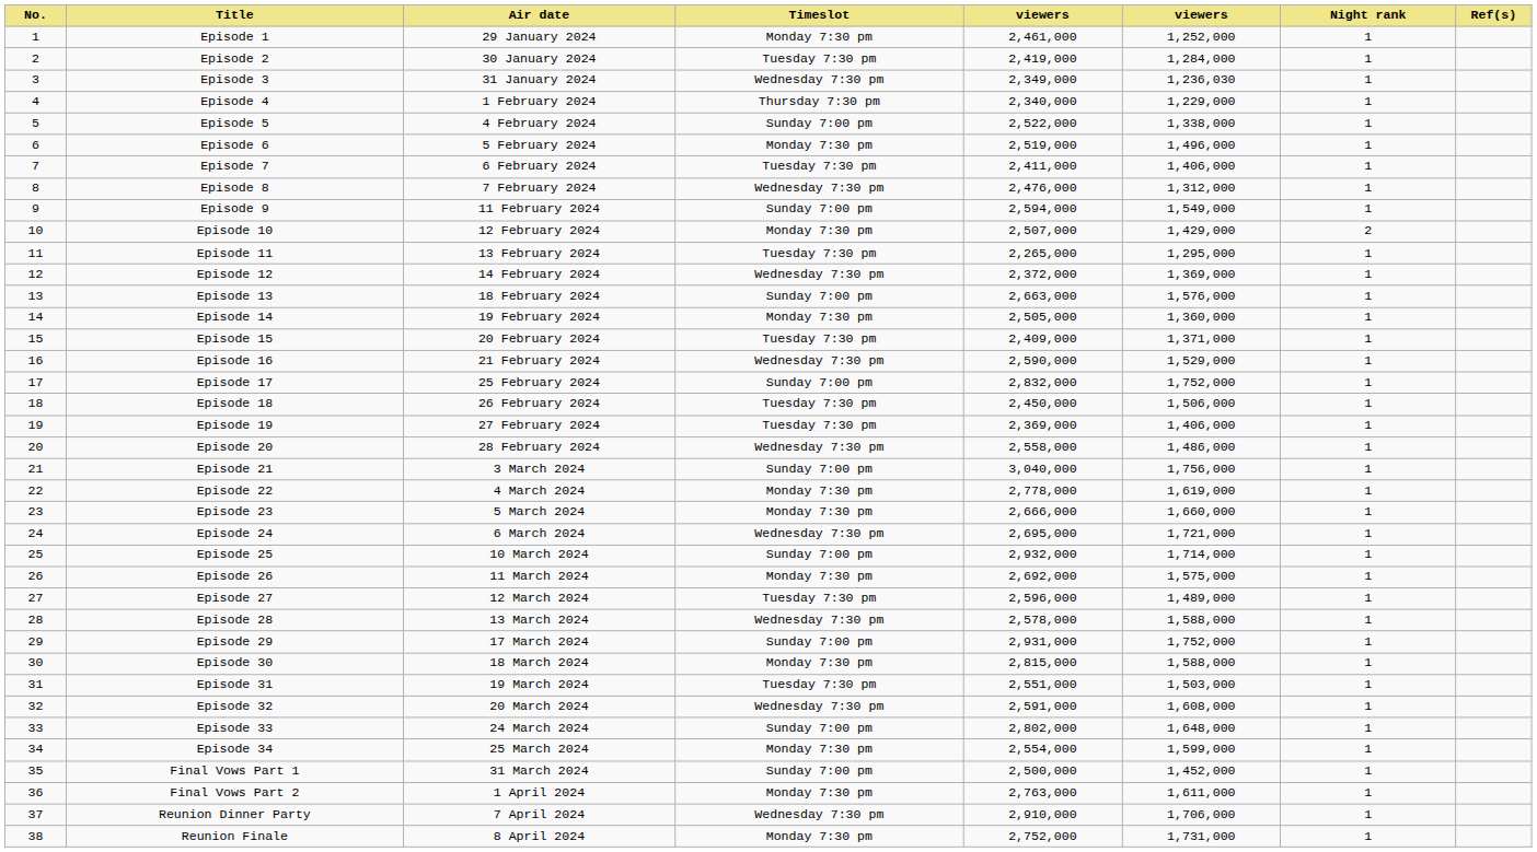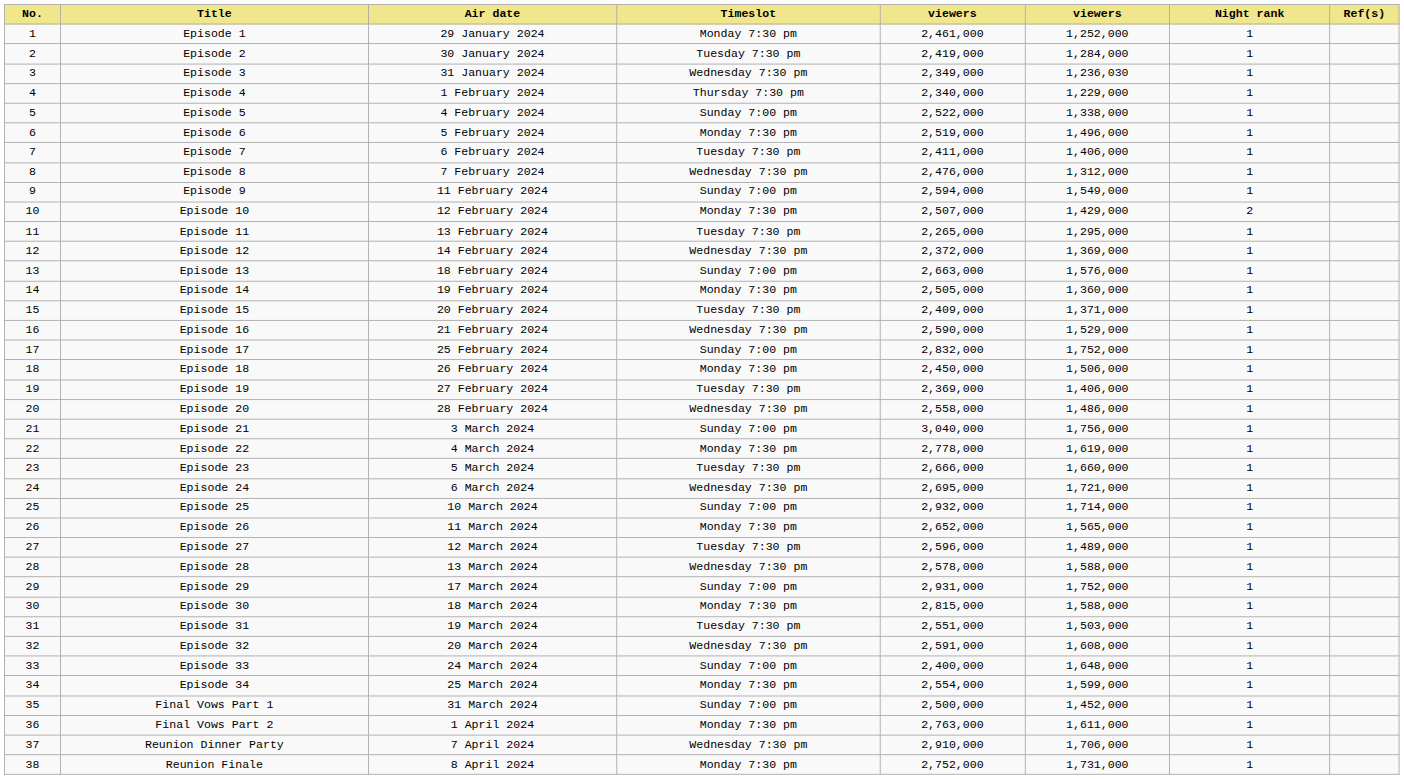 <table class="wikitable plainrowheaders" style="text-align:center; line-height:16px; width:99%;">
 <tr>
 <th scope="col" style="background:#F0E68C; color:black;">No.</th>
 <th scope="col" style="background:#F0E68C; color:black;">Title</th>
 <th scope="col" style="background:#F0E68C; color:black;">Air date</th>
 <th scope="col" style="background:#F0E68C; color:black;">Timeslot</th>
 <th style="background:#F0E68C; color:black;"> viewers</th>
 <th style="background:#F0E68C; color:black;"> viewers</th>
 <th style="background:#F0E68C; color:black;">Night rank</th>
 <th scope="col" style="background:#F0E68C; color:black; width:05%;">Ref(s)</th>
 </tr>
 <tr>
 <td>1</td>
 <td>Episode 1</td>
 <td>29 January 2024</td>
 <td>Monday 7:30 pm</td>
 <td>2,461,000</td>
 <td>1,252,000</td>
 <td>1</td>
 <td></td>
 </tr>
 <tr>
 <td>2</td>
 <td>Episode 2</td>
 <td>30 January 2024</td>
 <td>Tuesday 7:30 pm</td>
 <td>2,419,000</td>
 <td>1,284,000</td>
 <td>1</td>
 <td></td>
 </tr>
 <tr>
 <td>3</td>
 <td>Episode 3</td>
 <td>31 January 2024</td>
 <td>Wednesday 7:30 pm</td>
 <td>2,349,000</td>
 <td>1,236,030</td>
 <td>1</td>
 <td></td>
 </tr>
 <tr>
 <td>4</td>
 <td>Episode 4</td>
 <td>1 February 2024</td>
 <td>Thursday 7:30 pm</td>
 <td>2,340,000</td>
 <td>1,229,000</td>
 <td>1</td>
 <td></td>
 </tr>
 <tr>
 <td>5</td>
 <td>Episode 5</td>
 <td>4 February 2024</td>
 <td>Sunday 7:00 pm</td>
 <td>2,522,000</td>
 <td>1,338,000</td>
 <td>1</td>
 <td></td>
 </tr>
 <tr>
 <td>6</td>
 <td>Episode 6</td>
 <td>5 February 2024</td>
 <td>Monday 7:30 pm</td>
 <td>2,519,000</td>
 <td>1,496,000</td>
 <td>1</td>
 <td></td>
 </tr>
 <tr>
 <td>7</td>
 <td>Episode 7</td>
 <td>6 February 2024</td>
 <td>Tuesday 7:30 pm</td>
 <td>2,411,000</td>
 <td>1,406,000</td>
 <td>1</td>
 <td></td>
 </tr>
 <tr>
 <td>8</td>
 <td>Episode 8</td>
 <td>7 February 2024</td>
 <td>Wednesday 7:30 pm</td>
 <td>2,476,000</td>
 <td>1,312,000</td>
 <td>1</td>
 <td></td>
 </tr>
 <tr>
 <td>9</td>
 <td>Episode 9</td>
 <td>11 February 2024</td>
 <td>Sunday 7:00 pm</td>
 <td>2,594,000</td>
 <td>1,549,000</td>
 <td>1</td>
 <td></td>
 </tr>
 <tr>
 <td>10</td>
 <td>Episode 10</td>
 <td>12 February 2024</td>
 <td>Monday 7:30 pm</td>
 <td>2,507,000</td>
 <td>1,429,000</td>
 <td>2</td>
 <td></td>
 </tr>
 <tr>
 <td>11</td>
 <td>Episode 11</td>
 <td>13 February 2024</td>
 <td>Tuesday 7:30 pm</td>
 <td>2,265,000</td>
 <td>1,295,000</td>
 <td>1</td>
 <td></td>
 </tr>
 <tr>
 <td>12</td>
 <td>Episode 12</td>
 <td>14 February 2024</td>
 <td>Wednesday 7:30 pm</td>
 <td>2,372,000</td>
 <td>1,369,000</td>
 <td>1</td>
 <td></td>
 </tr>
 <tr>
 <td>13</td>
 <td>Episode 13</td>
 <td>18 February 2024</td>
 <td>Sunday 7:00 pm</td>
 <td>2,663,000</td>
 <td>1,576,000</td>
 <td>1</td>
 <td></td>
 </tr>
 <tr>
 <td>14</td>
 <td>Episode 14</td>
 <td>19 February 2024</td>
 <td>Monday 7:30 pm</td>
 <td>2,505,000</td>
 <td>1,360,000</td>
 <td>1</td>
 <td></td>
 </tr>
 <tr>
 <td>15</td>
 <td>Episode 15</td>
 <td>20 February 2024</td>
 <td>Tuesday 7:30 pm</td>
 <td>2,409,000</td>
 <td>1,371,000</td>
 <td>1</td>
 <td></td>
 </tr>
 <tr>
 <td>16</td>
 <td>Episode 16</td>
 <td>21 February 2024</td>
 <td>Wednesday 7:30 pm</td>
 <td>2,590,000</td>
 <td>1,529,000</td>
 <td>1</td>
 <td></td>
 </tr>
 <tr>
 <td>17</td>
 <td>Episode 17</td>
 <td>25 February 2024</td>
 <td>Sunday 7:00 pm</td>
 <td>2,832,000</td>
 <td>1,752,000</td>
 <td>1</td>
 <td></td>
 </tr>
 <tr>
 <td>18</td>
 <td>Episode 18</td>
 <td>26 February 2024</td>
-<td>Tuesday 7:30 pm</td>
+<td>Monday 7:30 pm</td>
 <td>2,450,000</td>
 <td>1,506,000</td>
 <td>1</td>
 <td></td>
 </tr>
 <tr>
 <td>19</td>
 <td>Episode 19</td>
 <td>27 February 2024</td>
 <td>Tuesday 7:30 pm</td>
 <td>2,369,000</td>
 <td>1,406,000</td>
 <td>1</td>
 <td></td>
 </tr>
 <tr>
 <td>20</td>
 <td>Episode 20</td>
 <td>28 February 2024</td>
 <td>Wednesday 7:30 pm</td>
 <td>2,558,000</td>
 <td>1,486,000</td>
 <td>1</td>
 <td></td>
 </tr>
 <tr>
 <td>21</td>
 <td>Episode 21</td>
 <td>3 March 2024</td>
 <td>Sunday 7:00 pm</td>
 <td>3,040,000</td>
 <td>1,756,000</td>
 <td>1</td>
 <td></td>
 </tr>
 <tr>
 <td>22</td>
 <td>Episode 22</td>
 <td>4 March 2024</td>
 <td>Monday 7:30 pm</td>
 <td>2,778,000</td>
 <td>1,619,000</td>
 <td>1</td>
 <td></td>
 </tr>
 <tr>
 <td>23</td>
 <td>Episode 23</td>
 <td>5 March 2024</td>
-<td>Monday 7:30 pm</td>
+<td>Tuesday 7:30 pm</td>
 <td>2,666,000</td>
 <td>1,660,000</td>
 <td>1</td>
 <td></td>
 </tr>
 <tr>
 <td>24</td>
 <td>Episode 24</td>
 <td>6 March 2024</td>
 <td>Wednesday 7:30 pm</td>
 <td>2,695,000</td>
 <td>1,721,000</td>
 <td>1</td>
 <td></td>
 </tr>
 <tr>
 <td>25</td>
 <td>Episode 25</td>
 <td>10 March 2024</td>
 <td>Sunday 7:00 pm</td>
 <td>2,932,000</td>
 <td>1,714,000</td>
 <td>1</td>
 <td></td>
 </tr>
 <tr>
 <td>26</td>
 <td>Episode 26</td>
 <td>11 March 2024</td>
 <td>Monday 7:30 pm</td>
-<td>2,692,000</td>
-<td>1,575,000</td>
+<td>2,652,000</td>
+<td>1,565,000</td>
 <td>1</td>
 <td></td>
 </tr>
 <tr>
 <td>27</td>
 <td>Episode 27</td>
 <td>12 March 2024</td>
 <td>Tuesday 7:30 pm</td>
 <td>2,596,000</td>
 <td>1,489,000</td>
 <td>1</td>
 <td></td>
 </tr>
 <tr>
 <td>28</td>
 <td>Episode 28</td>
 <td>13 March 2024</td>
 <td>Wednesday 7:30 pm</td>
 <td>2,578,000</td>
 <td>1,588,000</td>
 <td>1</td>
 <td></td>
 </tr>
 <tr>
 <td>29</td>
 <td>Episode 29</td>
 <td>17 March 2024</td>
 <td>Sunday 7:00 pm</td>
 <td>2,931,000</td>
 <td>1,752,000</td>
 <td>1</td>
 <td></td>
 </tr>
 <tr>
 <td>30</td>
 <td>Episode 30</td>
 <td>18 March 2024</td>
 <td>Monday 7:30 pm</td>
 <td>2,815,000</td>
 <td>1,588,000</td>
 <td>1</td>
 <td></td>
 </tr>
 <tr>
 <td>31</td>
 <td>Episode 31</td>
 <td>19 March 2024</td>
 <td>Tuesday 7:30 pm</td>
 <td>2,551,000</td>
 <td>1,503,000</td>
 <td>1</td>
 <td></td>
 </tr>
 <tr>
 <td>32</td>
 <td>Episode 32</td>
 <td>20 March 2024</td>
 <td>Wednesday 7:30 pm</td>
 <td>2,591,000</td>
 <td>1,608,000</td>
 <td>1</td>
 <td></td>
 </tr>
 <tr>
 <td>33</td>
 <td>Episode 33</td>
 <td>24 March 2024</td>
 <td>Sunday 7:00 pm</td>
-<td>2,802,000</td>
+<td>2,400,000</td>
 <td>1,648,000</td>
 <td>1</td>
 <td></td>
 </tr>
 <tr>
 <td>34</td>
 <td>Episode 34</td>
 <td>25 March 2024</td>
 <td>Monday 7:30 pm</td>
 <td>2,554,000</td>
 <td>1,599,000</td>
 <td>1</td>
 <td></td>
 </tr>
 <tr>
 <td>35</td>
 <td>Final Vows Part 1</td>
 <td>31 March 2024</td>
 <td>Sunday 7:00 pm</td>
 <td>2,500,000</td>
 <td>1,452,000</td>
 <td>1</td>
 <td></td>
 </tr>
 <tr>
 <td>36</td>
 <td>Final Vows Part 2</td>
 <td>1 April 2024</td>
 <td>Monday 7:30 pm</td>
 <td>2,763,000</td>
 <td>1,611,000</td>
 <td>1</td>
 <td></td>
 </tr>
 <tr>
 <td>37</td>
 <td>Reunion Dinner Party</td>
 <td>7 April 2024</td>
 <td>Wednesday 7:30 pm</td>
 <td>2,910,000</td>
 <td>1,706,000</td>
 <td>1</td>
 <td></td>
 </tr>
 <tr>
 <td>38</td>
 <td>Reunion Finale</td>
 <td>8 April 2024</td>
 <td>Monday 7:30 pm</td>
 <td>2,752,000</td>
 <td>1,731,000</td>
 <td>1</td>
 <td></td>
 </tr>
 </table>
